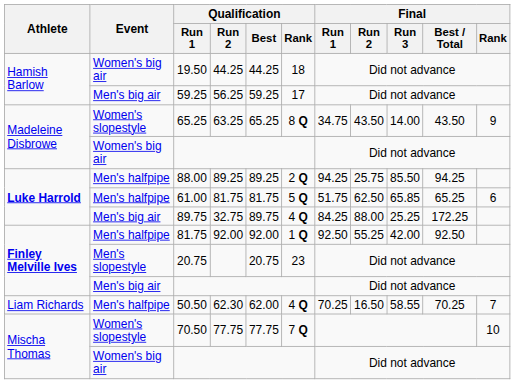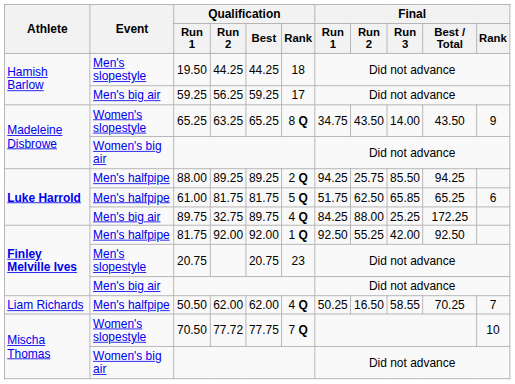 <table class="wikitable" style="font-size:90%">
 <tr>
 <th rowspan=2>Athlete</th>
 <th rowspan=2>Event</th>
 <th colspan=4>Qualification</th>
 <th colspan=5>Final</th>
 </tr>
 <tr style="font-size:95%">
 <th>Run 1</th>
 <th>Run 2</th>
 <th>Best</th>
 <th>Rank</th>
 <th>Run 1</th>
 <th>Run 2</th>
 <th>Run 3</th>
 <th>Best / Total</th>
 <th>Rank</th>
 </tr>
 <tr align=center>
 <td align=left rowspan=2><a href='#'>Hamish Barlow</a></td>
-<td align=left><a href='#'>Women's big air</a></td>
+<td align=left><a href='#'>Men's slopestyle</a></td>
 <td>19.50</td>
 <td>44.25</td>
 <td>44.25</td>
 <td>18</td>
 <td colspan=5>Did not advance</td>
 </tr>
 <tr align=center>
 <td align=left><a href='#'>Men's big air</a></td>
 <td>59.25</td>
 <td>56.25</td>
 <td>59.25</td>
 <td>17</td>
 <td colspan=5>Did not advance</td>
 </tr>
 <tr align=center>
 <td align=left rowspan=2><a href='#'>Madeleine Disbrowe</a></td>
 <td align=left><a href='#'>Women's slopestyle</a></td>
 <td>65.25</td>
 <td>63.25</td>
 <td>65.25</td>
 <td>8 <strong>Q</strong></td>
 <td>34.75</td>
 <td>43.50</td>
 <td>14.00</td>
 <td>43.50</td>
 <td>9</td>
 </tr>
 <tr align=center>
 <td align=left><a href='#'>Women's big air</a></td>
 <td colspan=4></td>
 <td colspan=5>Did not advance</td>
 </tr>
 <tr align=center>
 <td align=left rowspan=3><strong><a href='#'>Luke Harrold</a></strong></td>
 <td align=left><a href='#'>Men's halfpipe</a></td>
 <td>88.00</td>
 <td>89.25</td>
 <td>89.25</td>
 <td>2 <strong>Q</strong></td>
 <td>94.25</td>
 <td>25.75</td>
 <td>85.50</td>
 <td>94.25</td>
 <td></td>
 </tr>
 <tr align=center>
 <td align=left><a href='#'>Men's halfpipe</a></td>
 <td>61.00</td>
 <td>81.75</td>
 <td>81.75</td>
 <td>5 <strong>Q</strong></td>
 <td>51.75</td>
 <td>62.50</td>
 <td>65.85</td>
 <td>65.25</td>
 <td>6</td>
 </tr>
 <tr align=center>
 <td align=left><a href='#'>Men's big air</a></td>
 <td>89.75</td>
 <td>32.75</td>
 <td>89.75</td>
 <td>4 <strong>Q</strong></td>
 <td>84.25</td>
 <td>88.00</td>
 <td>25.25</td>
 <td>172.25</td>
 <td></td>
 </tr>
 <tr align=center>
 <td align=left rowspan=3><strong><a href='#'>Finley Melville Ives</a></strong></td>
 <td align=left><a href='#'>Men's halfpipe</a></td>
 <td>81.75</td>
 <td>92.00</td>
 <td>92.00</td>
 <td>1 <strong>Q</strong></td>
 <td>92.50</td>
 <td>55.25</td>
 <td>42.00</td>
 <td>92.50</td>
 <td></td>
 </tr>
 <tr align=center>
 <td align=left><a href='#'>Men's slopestyle</a></td>
 <td>20.75</td>
 <td></td>
 <td>20.75</td>
 <td>23</td>
 <td colspan=5>Did not advance</td>
 </tr>
 <tr align=center>
 <td align=left><a href='#'>Men's big air</a></td>
 <td colspan=4></td>
 <td colspan=5>Did not advance</td>
 </tr>
 <tr align=center>
 <td align=left><a href='#'>Liam Richards</a></td>
 <td align=left><a href='#'>Men's halfpipe</a></td>
 <td>50.50</td>
-<td>62.30</td>
+<td>62.00</td>
 <td>62.00</td>
 <td>4 <strong>Q</strong></td>
-<td>70.25</td>
+<td>50.25</td>
 <td>16.50</td>
 <td>58.55</td>
 <td>70.25</td>
 <td>7</td>
 </tr>
 <tr align=center>
 <td align=left rowspan=2><a href='#'>Mischa Thomas</a></td>
 <td align=left><a href='#'>Women's slopestyle</a></td>
 <td>70.50</td>
-<td>77.75</td>
+<td>77.72</td>
 <td>77.75</td>
 <td>7 <strong>Q</strong></td>
 <td colspan=4></td>
 <td>10</td>
 </tr>
 <tr align=center>
 <td align=left><a href='#'>Women's big air</a></td>
 <td colspan=4></td>
 <td colspan=5>Did not advance</td>
 </tr>
 </table>
